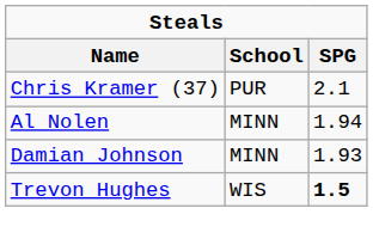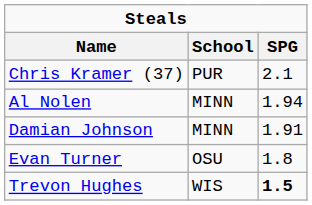 <table class="wikitable">
 <tr>
 <td colspan=3 style="text-align: center;"><strong>Steals</strong></td>
 </tr>
 <tr>
 <th>Name</th>
 <th>School</th>
 <th>SPG</th>
 </tr>
 <tr>
 <td><a href='#'>Chris Kramer</a> (37)</td>
 <td>PUR</td>
 <td>2.1</td>
 </tr>
 <tr>
 <td><a href='#'>Al Nolen</a></td>
 <td>MINN</td>
 <td>1.94</td>
 </tr>
 <tr>
 <td><a href='#'>Damian Johnson</a></td>
 <td>MINN</td>
-<td>1.93</td>
+<td>1.91</td>
+</tr>
+<tr>
+<td><a href='#'>Evan Turner</a></td>
+<td>OSU</td>
+<td>1.8</td>
 </tr>
 <tr>
 <td><a href='#'>Trevon Hughes</a></td>
 <td>WIS</td>
 <td><strong>1.5</strong></td>
 </tr>
 </table>
